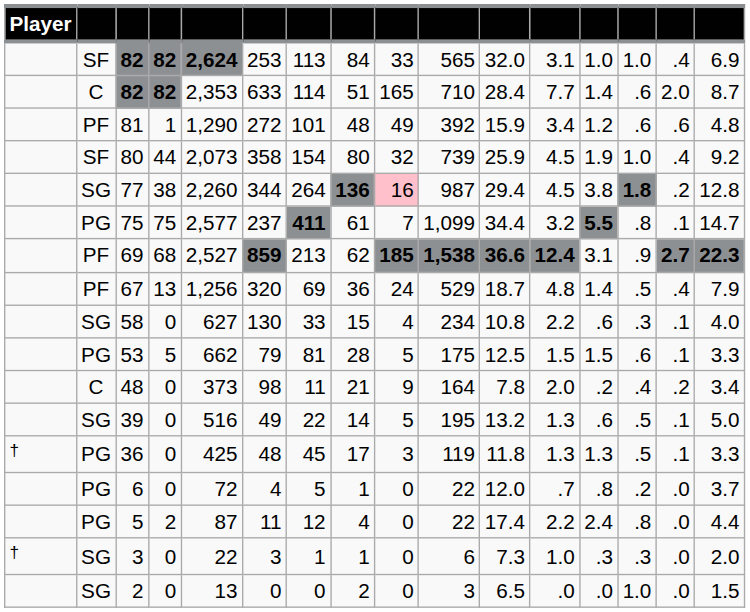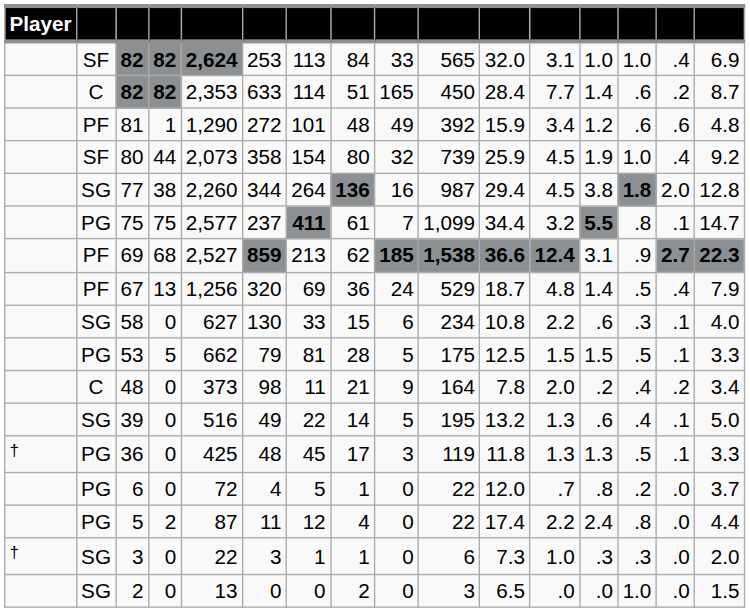 <table class="wikitable sortable" style="font-size: 95%; text-align:right;">
 <tr>
 <th style="background:#010101; color:#FFFFFF; border-top:#8D9093 3px solid; border-bottom:#8D9093 3px solid;">Player</th>
 <th style="background:#010101; color:#FFFFFF; border-top:#8D9093 3px solid; border-bottom:#8D9093 3px solid;"></th>
 <th style="background:#010101; color:#FFFFFF; border-top:#8D9093 3px solid; border-bottom:#8D9093 3px solid;"></th>
 <th style="background:#010101; color:#FFFFFF; border-top:#8D9093 3px solid; border-bottom:#8D9093 3px solid;"></th>
 <th style="background:#010101; color:#FFFFFF; border-top:#8D9093 3px solid; border-bottom:#8D9093 3px solid;"></th>
 <th style="background:#010101; color:#FFFFFF; border-top:#8D9093 3px solid; border-bottom:#8D9093 3px solid;"></th>
 <th style="background:#010101; color:#FFFFFF; border-top:#8D9093 3px solid; border-bottom:#8D9093 3px solid;"></th>
 <th style="background:#010101; color:#FFFFFF; border-top:#8D9093 3px solid; border-bottom:#8D9093 3px solid;"></th>
 <th style="background:#010101; color:#FFFFFF; border-top:#8D9093 3px solid; border-bottom:#8D9093 3px solid;"></th>
 <th style="background:#010101; color:#FFFFFF; border-top:#8D9093 3px solid; border-bottom:#8D9093 3px solid;"></th>
 <th style="background:#010101; color:#FFFFFF; border-top:#8D9093 3px solid; border-bottom:#8D9093 3px solid;"></th>
 <th style="background:#010101; color:#FFFFFF; border-top:#8D9093 3px solid; border-bottom:#8D9093 3px solid;"></th>
 <th style="background:#010101; color:#FFFFFF; border-top:#8D9093 3px solid; border-bottom:#8D9093 3px solid;"></th>
 <th style="background:#010101; color:#FFFFFF; border-top:#8D9093 3px solid; border-bottom:#8D9093 3px solid;"></th>
 <th style="background:#010101; color:#FFFFFF; border-top:#8D9093 3px solid; border-bottom:#8D9093 3px solid;"></th>
 <th style="background:#010101; color:#FFFFFF; border-top:#8D9093 3px solid; border-bottom:#8D9093 3px solid;"></th>
 </tr>
 <tr>
 <td style="text-align:left;"></td>
 <td style="text-align:center;">SF</td>
 <td style="background:#8D9093; color:#010101;"><strong>82</strong></td>
 <td style="background:#8D9093; color:#010101;"><strong>82</strong></td>
 <td style="background:#8D9093; color:#010101;"><strong>2,624</strong></td>
 <td>253</td>
 <td>113</td>
 <td>84</td>
 <td>33</td>
 <td>565</td>
 <td>32.0</td>
 <td>3.1</td>
 <td>1.0</td>
 <td>1.0</td>
 <td>.4</td>
 <td>6.9</td>
 </tr>
 <tr>
 <td style="text-align:left;"></td>
 <td style="text-align:center;">C</td>
 <td style="background:#8D9093; color:#010101;"><strong>82</strong></td>
 <td style="background:#8D9093; color:#010101;"><strong>82</strong></td>
 <td>2,353</td>
 <td>633</td>
 <td>114</td>
 <td>51</td>
 <td>165</td>
-<td>710</td>
+<td>450</td>
 <td>28.4</td>
 <td>7.7</td>
 <td>1.4</td>
 <td>.6</td>
-<td>2.0</td>
+<td>.2</td>
 <td>8.7</td>
 </tr>
 <tr>
 <td style="text-align:left;"></td>
 <td style="text-align:center;">PF</td>
 <td>81</td>
 <td>1</td>
 <td>1,290</td>
 <td>272</td>
 <td>101</td>
 <td>48</td>
 <td>49</td>
 <td>392</td>
 <td>15.9</td>
 <td>3.4</td>
 <td>1.2</td>
 <td>.6</td>
 <td>.6</td>
 <td>4.8</td>
 </tr>
 <tr>
 <td style="text-align:left;"></td>
 <td style="text-align:center;">SF</td>
 <td>80</td>
 <td>44</td>
 <td>2,073</td>
 <td>358</td>
 <td>154</td>
 <td>80</td>
 <td>32</td>
 <td>739</td>
 <td>25.9</td>
 <td>4.5</td>
 <td>1.9</td>
 <td>1.0</td>
 <td>.4</td>
 <td>9.2</td>
 </tr>
 <tr>
 <td style="text-align:left;"></td>
 <td style="text-align:center;">SG</td>
 <td>77</td>
 <td>38</td>
 <td>2,260</td>
 <td>344</td>
 <td>264</td>
 <td style="background:#8D9093; color:#010101;"><strong>136</strong></td>
-<td style="background: pink;">16</td>
+<td>16</td>
 <td>987</td>
 <td>29.4</td>
 <td>4.5</td>
 <td>3.8</td>
 <td style="background:#8D9093; color:#010101;"><strong>1.8</strong></td>
-<td>.2</td>
+<td>2.0</td>
 <td>12.8</td>
 </tr>
 <tr>
 <td style="text-align:left;"></td>
 <td style="text-align:center;">PG</td>
 <td>75</td>
 <td>75</td>
 <td>2,577</td>
 <td>237</td>
 <td style="background:#8D9093; color:#010101;"><strong>411</strong></td>
 <td>61</td>
 <td>7</td>
 <td>1,099</td>
 <td>34.4</td>
 <td>3.2</td>
 <td style="background:#8D9093; color:#010101;"><strong>5.5</strong></td>
 <td>.8</td>
 <td>.1</td>
 <td>14.7</td>
 </tr>
 <tr>
 <td style="text-align:left;"></td>
 <td style="text-align:center;">PF</td>
 <td>69</td>
 <td>68</td>
 <td>2,527</td>
 <td style="background:#8D9093; color:#010101;"><strong>859</strong></td>
 <td>213</td>
 <td>62</td>
 <td style="background:#8D9093; color:#010101;"><strong>185</strong></td>
 <td style="background:#8D9093; color:#010101;"><strong>1,538</strong></td>
 <td style="background:#8D9093; color:#010101;"><strong>36.6</strong></td>
 <td style="background:#8D9093; color:#010101;"><strong>12.4</strong></td>
 <td>3.1</td>
 <td>.9</td>
 <td style="background:#8D9093; color:#010101;"><strong>2.7</strong></td>
 <td style="background:#8D9093; color:#010101;"><strong>22.3</strong></td>
 </tr>
 <tr>
 <td style="text-align:left;"></td>
 <td style="text-align:center;">PF</td>
 <td>67</td>
 <td>13</td>
 <td>1,256</td>
 <td>320</td>
 <td>69</td>
 <td>36</td>
 <td>24</td>
 <td>529</td>
 <td>18.7</td>
 <td>4.8</td>
 <td>1.4</td>
 <td>.5</td>
 <td>.4</td>
 <td>7.9</td>
 </tr>
 <tr>
 <td style="text-align:left;"></td>
 <td style="text-align:center;">SG</td>
 <td>58</td>
 <td>0</td>
 <td>627</td>
 <td>130</td>
 <td>33</td>
 <td>15</td>
-<td>4</td>
+<td>6</td>
 <td>234</td>
 <td>10.8</td>
 <td>2.2</td>
 <td>.6</td>
 <td>.3</td>
 <td>.1</td>
 <td>4.0</td>
 </tr>
 <tr>
 <td style="text-align:left;"></td>
 <td style="text-align:center;">PG</td>
 <td>53</td>
 <td>5</td>
 <td>662</td>
 <td>79</td>
 <td>81</td>
 <td>28</td>
 <td>5</td>
 <td>175</td>
 <td>12.5</td>
 <td>1.5</td>
 <td>1.5</td>
-<td>.6</td>
+<td>.5</td>
 <td>.1</td>
 <td>3.3</td>
 </tr>
 <tr>
 <td style="text-align:left;"></td>
 <td style="text-align:center;">C</td>
 <td>48</td>
 <td>0</td>
 <td>373</td>
 <td>98</td>
 <td>11</td>
 <td>21</td>
 <td>9</td>
 <td>164</td>
 <td>7.8</td>
 <td>2.0</td>
 <td>.2</td>
 <td>.4</td>
 <td>.2</td>
 <td>3.4</td>
 </tr>
 <tr>
 <td style="text-align:left;"></td>
 <td style="text-align:center;">SG</td>
 <td>39</td>
 <td>0</td>
 <td>516</td>
 <td>49</td>
 <td>22</td>
 <td>14</td>
 <td>5</td>
 <td>195</td>
 <td>13.2</td>
 <td>1.3</td>
 <td>.6</td>
-<td>.5</td>
+<td>.4</td>
 <td>.1</td>
 <td>5.0</td>
 </tr>
 <tr>
 <td style="text-align:left;"><sup>†</sup></td>
 <td style="text-align:center;">PG</td>
 <td>36</td>
 <td>0</td>
 <td>425</td>
 <td>48</td>
 <td>45</td>
 <td>17</td>
 <td>3</td>
 <td>119</td>
 <td>11.8</td>
 <td>1.3</td>
 <td>1.3</td>
 <td>.5</td>
 <td>.1</td>
 <td>3.3</td>
 </tr>
 <tr>
 <td style="text-align:left;"></td>
 <td style="text-align:center;">PG</td>
 <td>6</td>
 <td>0</td>
 <td>72</td>
 <td>4</td>
 <td>5</td>
 <td>1</td>
 <td>0</td>
 <td>22</td>
 <td>12.0</td>
 <td>.7</td>
 <td>.8</td>
 <td>.2</td>
 <td>.0</td>
 <td>3.7</td>
 </tr>
 <tr>
 <td style="text-align:left;"></td>
 <td style="text-align:center;">PG</td>
 <td>5</td>
 <td>2</td>
 <td>87</td>
 <td>11</td>
 <td>12</td>
 <td>4</td>
 <td>0</td>
 <td>22</td>
 <td>17.4</td>
 <td>2.2</td>
 <td>2.4</td>
 <td>.8</td>
 <td>.0</td>
 <td>4.4</td>
 </tr>
 <tr>
 <td style="text-align:left;"><sup>†</sup></td>
 <td style="text-align:center;">SG</td>
 <td>3</td>
 <td>0</td>
 <td>22</td>
 <td>3</td>
 <td>1</td>
 <td>1</td>
 <td>0</td>
 <td>6</td>
 <td>7.3</td>
 <td>1.0</td>
 <td>.3</td>
 <td>.3</td>
 <td>.0</td>
 <td>2.0</td>
 </tr>
 <tr>
 <td style="text-align:left;"></td>
 <td style="text-align:center;">SG</td>
 <td>2</td>
 <td>0</td>
 <td>13</td>
 <td>0</td>
 <td>0</td>
 <td>2</td>
 <td>0</td>
 <td>3</td>
 <td>6.5</td>
 <td>.0</td>
 <td>.0</td>
 <td>1.0</td>
 <td>.0</td>
 <td>1.5</td>
 </tr>
 </table>
